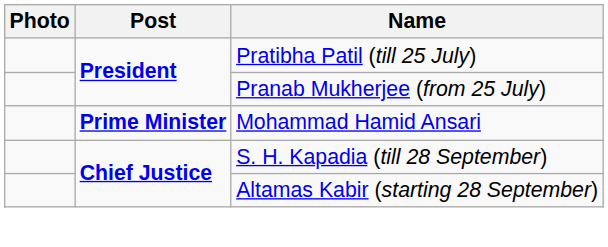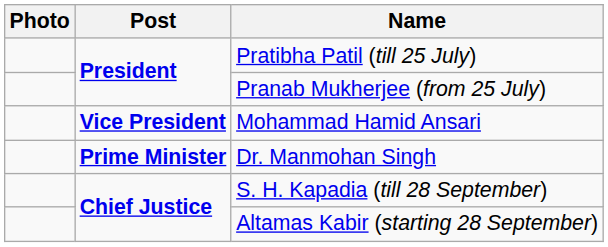 <table class=wikitable>
 <tr>
 <th>Photo</th>
 <th>Post</th>
 <th>Name</th>
 </tr>
 <tr>
 <td></td>
 <td rowspan=2> <strong><a href='#'>President</a></strong></td>
 <td><a href='#'>Pratibha Patil</a> (<em>till 25 July</em>)</td>
 </tr>
 <tr>
 <td></td>
 <td><a href='#'>Pranab Mukherjee</a> (<em>from 25 July</em>)</td>
 </tr>
 <tr>
 <td></td>
+<td> <strong><a href='#'>Vice President</a></strong></td>
+<td><a href='#'>Mohammad Hamid Ansari</a></td>
+</tr>
+<tr>
+<td></td>
 <td> <strong><a href='#'>Prime Minister</a></strong></td>
-<td><a href='#'>Mohammad Hamid Ansari</a></td>
+<td><a href='#'>Dr. Manmohan Singh</a></td>
 </tr>
 <tr>
 <td></td>
 <td rowspan=2> <strong><a href='#'>Chief Justice</a></strong></td>
 <td><a href='#'>S. H. Kapadia</a> (<em>till 28 September</em>)</td>
 </tr>
 <tr>
 <td></td>
 <td><a href='#'>Altamas Kabir</a> (<em>starting 28 September</em>)</td>
 </tr>
 </table>
